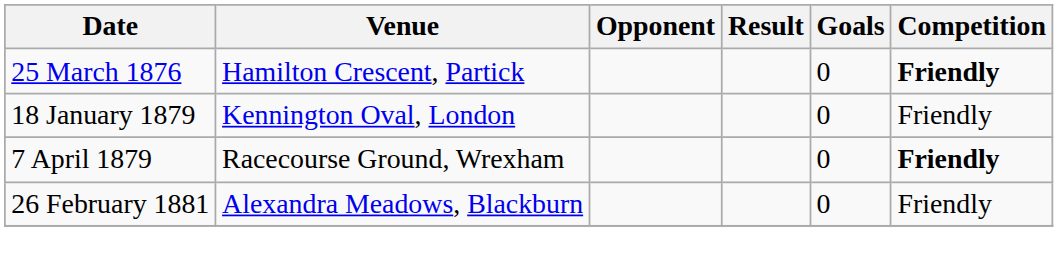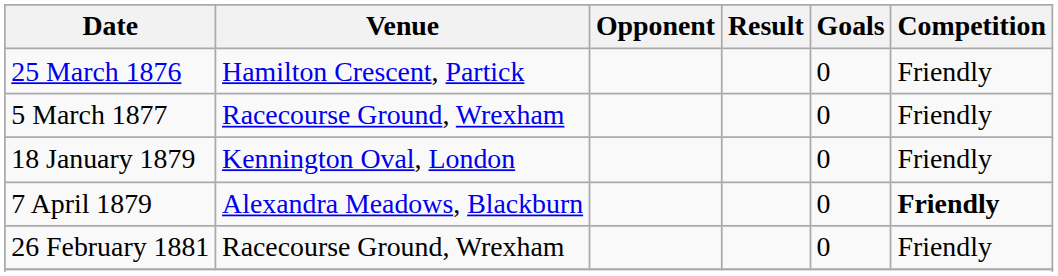 <table class="wikitable">
 <tr>
 <th>Date</th>
 <th>Venue</th>
 <th>Opponent</th>
 <th>Result</th>
 <th>Goals</th>
 <th>Competition</th>
 </tr>
 <tr>
 <td><a href='#'>25 March 1876</a></td>
 <td><a href='#'>Hamilton Crescent</a>, <a href='#'>Partick</a></td>
 <td></td>
 <td></td>
 <td>0</td>
-<td><strong>Friendly</strong></td>
+<td>Friendly</td>
+</tr>
+<tr>
+<td>5 March 1877</td>
+<td><a href='#'>Racecourse Ground</a>, <a href='#'>Wrexham</a></td>
+<td></td>
+<td></td>
+<td>0</td>
+<td>Friendly</td>
 </tr>
 <tr>
 <td>18 January 1879</td>
 <td><a href='#'>Kennington Oval</a>, <a href='#'>London</a></td>
 <td></td>
 <td></td>
 <td>0</td>
 <td>Friendly</td>
 </tr>
 <tr>
 <td>7 April 1879</td>
-<td>Racecourse Ground, Wrexham</td>
+<td><a href='#'>Alexandra Meadows</a>, <a href='#'>Blackburn</a></td>
 <td></td>
 <td></td>
 <td>0</td>
 <td><strong>Friendly</strong></td>
 </tr>
 <tr>
 <td>26 February 1881</td>
-<td><a href='#'>Alexandra Meadows</a>, <a href='#'>Blackburn</a></td>
+<td>Racecourse Ground, Wrexham</td>
 <td></td>
 <td></td>
 <td>0</td>
 <td>Friendly</td>
 </tr>
 <tr>
 </tr>
 <tr>
 </tr>
 </table>
